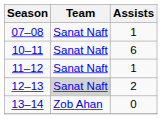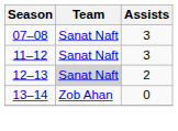 <table class="wikitable" style="text-align: center;">
 <tr>
 <th>Season</th>
 <th>Team</th>
 <th>Assists</th>
 </tr>
 <tr>
 <td><a href='#'>07–08</a></td>
 <td align="left"><a href='#'>Sanat Naft</a></td>
-<td>1</td>
-</tr>
-<tr>
-<td><a href='#'>10–11</a></td>
-<td align="left"><a href='#'>Sanat Naft</a></td>
-<td>6</td>
+<td>3</td>
 </tr>
 <tr>
 <td><a href='#'>11–12</a></td>
 <td align="left"><a href='#'>Sanat Naft</a></td>
-<td>1</td>
+<td>3</td>
 </tr>
 <tr>
 <td><a href='#'>12–13</a></td>
 <td align="left" style="background: lightgrey;"><a href='#'>Sanat Naft</a></td>
 <td>2</td>
 </tr>
 <tr>
 <td><a href='#'>13–14</a></td>
 <td align="left"><a href='#'>Zob Ahan</a></td>
 <td>0</td>
 </tr>
 <tr>
 </tr>
 </table>
